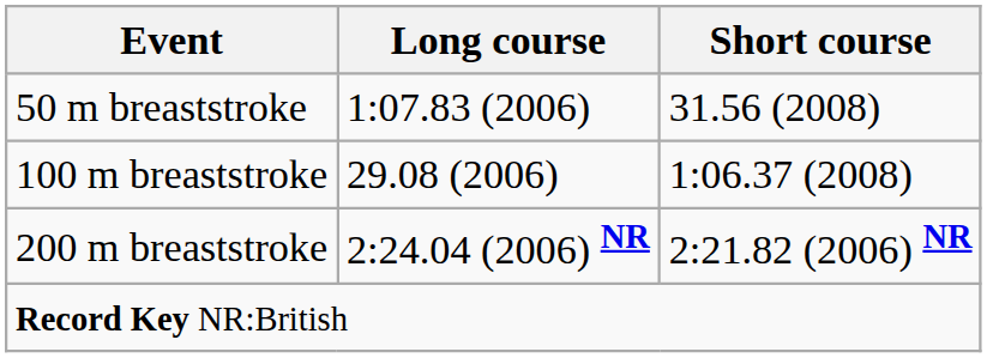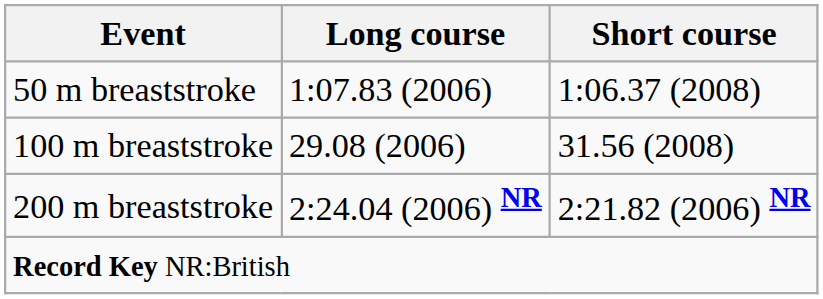 <table class="wikitable" style="font-size:95%">
 <tr>
 <th>Event</th>
 <th>Long course</th>
 <th>Short course</th>
 </tr>
 <tr>
 <td>50 m breaststroke</td>
 <td>1:07.83 (2006)</td>
-<td>31.56 (2008)</td>
+<td>1:06.37 (2008)</td>
 </tr>
 <tr>
 <td>100 m breaststroke</td>
 <td>29.08 (2006)</td>
-<td>1:06.37 (2008)</td>
+<td>31.56 (2008)</td>
 </tr>
 <tr>
 <td>200 m breaststroke</td>
 <td>2:24.04 (2006) <sup><strong><a href='#'>NR</a></strong></sup></td>
 <td>2:21.82 (2006) <sup><strong><a href='#'>NR</a></strong></sup></td>
 </tr>
 <tr>
 <td colspan="3"><small><strong>Record Key</strong> NR:British</small></td>
 </tr>
 </table>
